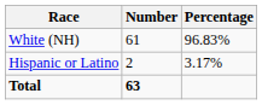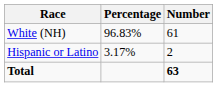 <table class="wikitable">
 <tr>
 <th>Race</th>
+<th>Percentage</th>
 <th>Number</th>
-<th>Percentage</th>
 </tr>
 <tr>
 <td><a href='#'>White</a> (NH)</td>
+<td>96.83%</td>
 <td>61</td>
-<td>96.83%</td>
 </tr>
 <tr>
 <td><a href='#'>Hispanic or Latino</a></td>
+<td>3.17%</td>
 <td>2</td>
-<td>3.17%</td>
 </tr>
 <tr>
 <td><strong>Total</strong></td>
+<td></td>
 <td><strong>63</strong></td>
-<td></td>
 </tr>
 </table>
